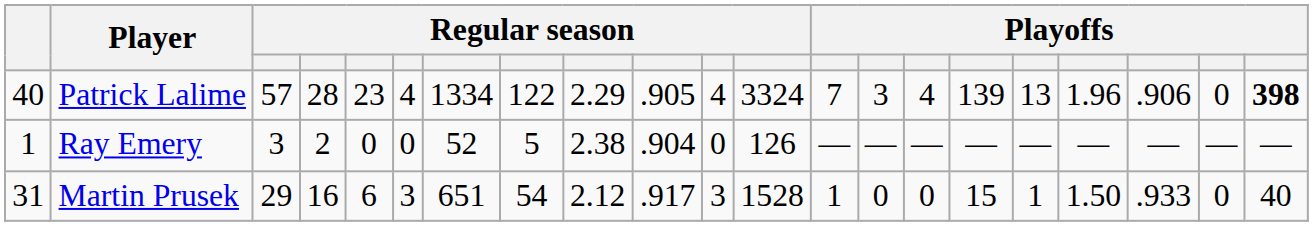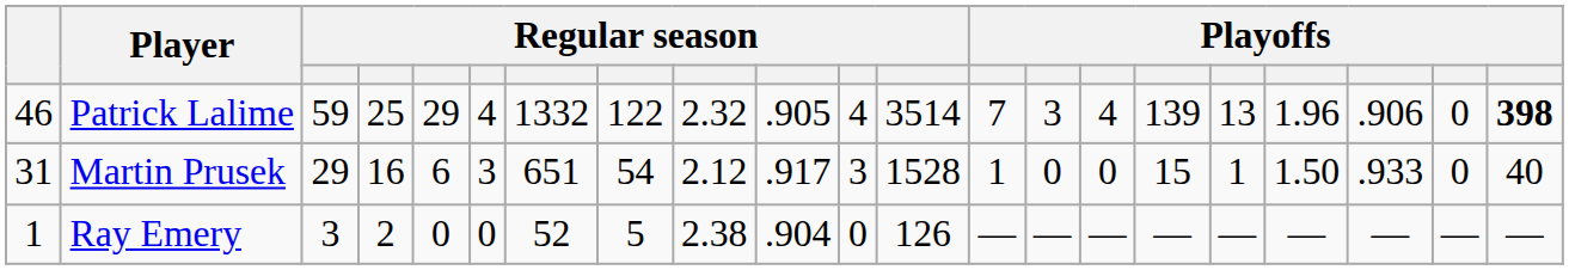 <table class="wikitable plainrowheaders" style="text-align:center;">
 <tr>
 <th scope="col" rowspan="2"></th>
 <th scope="col" rowspan="2">Player</th>
 <th scope=colgroup colspan=10>Regular season</th>
 <th scope=colgroup colspan=9>Playoffs</th>
 </tr>
 <tr>
 <th scope="col"></th>
 <th scope="col"></th>
 <th scope="col"></th>
 <th scope="col"></th>
 <th scope="col"></th>
 <th scope="col"></th>
 <th scope="col"></th>
 <th scope="col"></th>
 <th scope="col"></th>
 <th scope="col"></th>
 <th scope="col"></th>
 <th scope="col"></th>
 <th scope="col"></th>
 <th scope="col"></th>
 <th scope="col"></th>
 <th scope="col"></th>
 <th scope="col"></th>
 <th scope="col"></th>
 <th scope="col"></th>
 </tr>
 <tr>
-<td scope="row">40</td>
+<td scope="row">46</td>
 <td align="left"><a href='#'>Patrick Lalime</a></td>
-<td>57</td>
-<td>28</td>
-<td>23</td>
+<td>59</td>
+<td>25</td>
+<td>29</td>
 <td>4</td>
-<td>1334</td>
+<td>1332</td>
 <td>122</td>
-<td>2.29</td>
+<td>2.32</td>
 <td>.905</td>
 <td>4</td>
-<td>3324</td>
+<td>3514</td>
 <td>7</td>
 <td>3</td>
 <td>4</td>
 <td>139</td>
 <td>13</td>
 <td>1.96</td>
 <td>.906</td>
 <td>0</td>
 <td><strong>398</strong></td>
+</tr>
+<tr>
+<td scope="row">31</td>
+<td align="left"><a href='#'>Martin Prusek</a></td>
+<td>29</td>
+<td>16</td>
+<td>6</td>
+<td>3</td>
+<td>651</td>
+<td>54</td>
+<td>2.12</td>
+<td>.917</td>
+<td>3</td>
+<td>1528</td>
+<td>1</td>
+<td>0</td>
+<td>0</td>
+<td>15</td>
+<td>1</td>
+<td>1.50</td>
+<td>.933</td>
+<td>0</td>
+<td>40</td>
 </tr>
 <tr>
 <td scope="row">1</td>
 <td align="left"><a href='#'>Ray Emery</a></td>
 <td>3</td>
 <td>2</td>
 <td>0</td>
 <td>0</td>
 <td>52</td>
 <td>5</td>
 <td>2.38</td>
 <td>.904</td>
 <td>0</td>
 <td>126</td>
 <td>—</td>
 <td>—</td>
 <td>—</td>
 <td>—</td>
 <td>—</td>
 <td>—</td>
 <td>—</td>
 <td>—</td>
 <td>—</td>
 </tr>
-<tr>
-<td scope="row">31</td>
-<td align="left"><a href='#'>Martin Prusek</a></td>
-<td>29</td>
-<td>16</td>
-<td>6</td>
-<td>3</td>
-<td>651</td>
-<td>54</td>
-<td>2.12</td>
-<td>.917</td>
-<td>3</td>
-<td>1528</td>
-<td>1</td>
-<td>0</td>
-<td>0</td>
-<td>15</td>
-<td>1</td>
-<td>1.50</td>
-<td>.933</td>
-<td>0</td>
-<td>40</td>
-</tr>
 </table>
